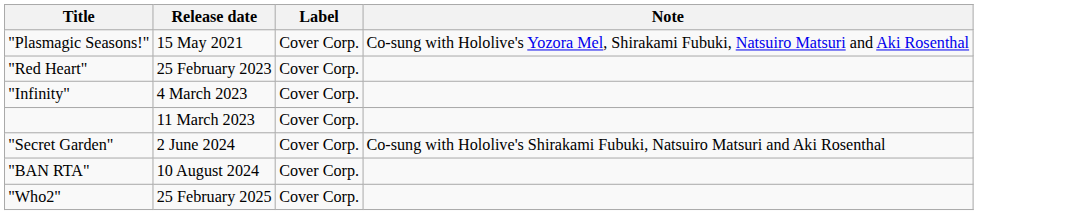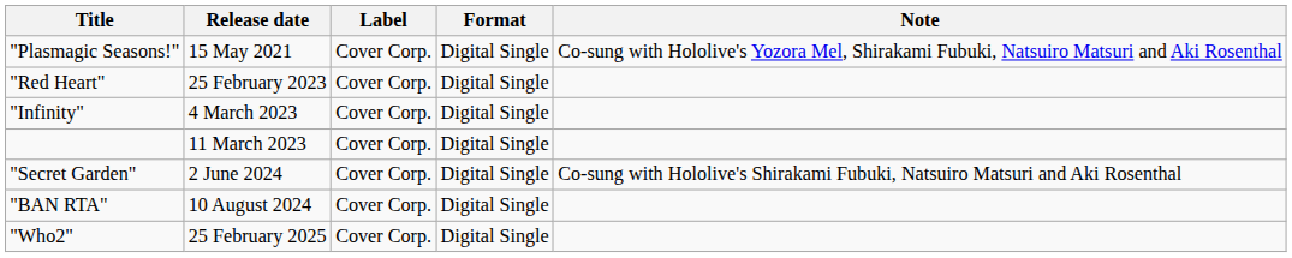 <table class="wikitable">
 <tr>
 <th>Title</th>
 <th>Release date</th>
 <th>Label</th>
+<th>Format</th>
 <th>Note</th>
 </tr>
 <tr>
 <td>"Plasmagic Seasons!"</td>
 <td>15 May 2021</td>
 <td>Cover Corp.</td>
+<td>Digital Single</td>
 <td>Co-sung with Hololive's <a href='#'>Yozora Mel</a>, Shirakami Fubuki, <a href='#'>Natsuiro Matsuri</a> and <a href='#'>Aki Rosenthal</a></td>
 </tr>
 <tr>
 <td>"Red Heart"</td>
 <td>25 February 2023</td>
 <td>Cover Corp.</td>
+<td>Digital Single</td>
 <td></td>
 </tr>
 <tr>
 <td>"Infinity"</td>
 <td>4 March 2023</td>
 <td>Cover Corp.</td>
+<td>Digital Single</td>
 <td></td>
 </tr>
 <tr>
 <td></td>
 <td>11 March 2023</td>
 <td>Cover Corp.</td>
+<td>Digital Single</td>
 <td></td>
 </tr>
 <tr>
 <td>"Secret Garden"</td>
 <td>2 June 2024</td>
 <td>Cover Corp.</td>
+<td>Digital Single</td>
 <td>Co-sung with Hololive's Shirakami Fubuki, Natsuiro Matsuri and Aki Rosenthal</td>
 </tr>
 <tr>
 <td>"BAN RTA"</td>
 <td>10 August 2024</td>
 <td>Cover Corp.</td>
+<td>Digital Single</td>
 <td></td>
 </tr>
 <tr>
 <td>"Who2"</td>
 <td>25 February 2025</td>
 <td>Cover Corp.</td>
+<td>Digital Single</td>
 <td></td>
 </tr>
 </table>
